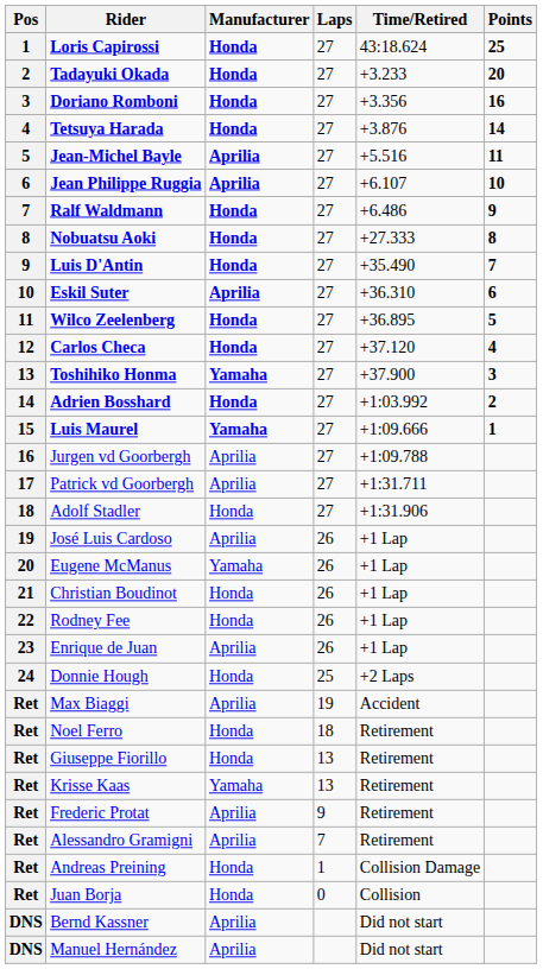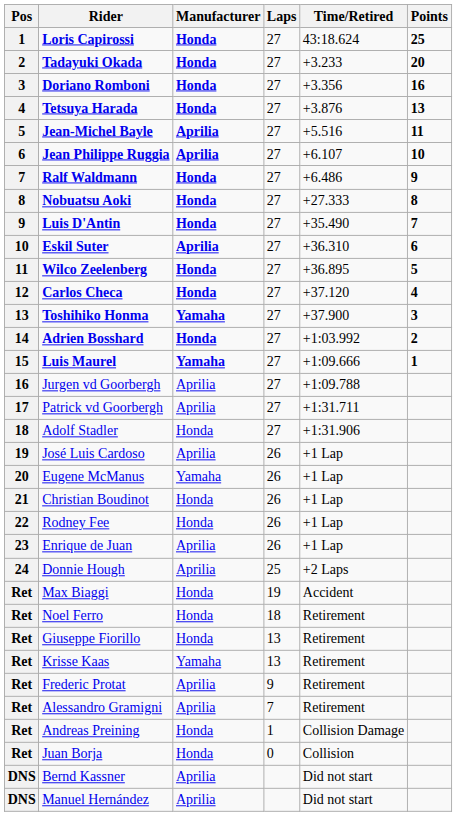 <table class="wikitable" style="font-size: 95%;">
 <tr>
 <th>Pos</th>
 <th>Rider</th>
 <th>Manufacturer</th>
 <th>Laps</th>
 <th>Time/Retired</th>
 <th>Points</th>
 </tr>
 <tr>
 <th>1</th>
 <td> <strong><a href='#'>Loris Capirossi</a></strong></td>
 <td><strong><a href='#'>Honda</a></strong></td>
 <td>27</td>
 <td>43:18.624</td>
 <td><strong>25</strong></td>
 </tr>
 <tr>
 <th>2</th>
 <td> <strong><a href='#'>Tadayuki Okada</a></strong></td>
 <td><strong><a href='#'>Honda</a></strong></td>
 <td>27</td>
 <td>+3.233</td>
 <td><strong>20</strong></td>
 </tr>
 <tr>
 <th>3</th>
 <td> <strong><a href='#'>Doriano Romboni</a></strong></td>
 <td><strong><a href='#'>Honda</a></strong></td>
 <td>27</td>
 <td>+3.356</td>
 <td><strong>16</strong></td>
 </tr>
 <tr>
 <th>4</th>
 <td> <strong><a href='#'>Tetsuya Harada</a></strong></td>
 <td><strong><a href='#'>Honda</a></strong></td>
 <td>27</td>
 <td>+3.876</td>
-<td><strong>14</strong></td>
+<td><strong>13</strong></td>
 </tr>
 <tr>
 <th>5</th>
 <td> <strong><a href='#'>Jean-Michel Bayle</a></strong></td>
 <td><strong><a href='#'>Aprilia</a></strong></td>
 <td>27</td>
 <td>+5.516</td>
 <td><strong>11</strong></td>
 </tr>
 <tr>
 <th>6</th>
 <td> <strong><a href='#'>Jean Philippe Ruggia</a></strong></td>
 <td><strong><a href='#'>Aprilia</a></strong></td>
 <td>27</td>
 <td>+6.107</td>
 <td><strong>10</strong></td>
 </tr>
 <tr>
 <th>7</th>
 <td> <strong><a href='#'>Ralf Waldmann</a></strong></td>
 <td><strong><a href='#'>Honda</a></strong></td>
 <td>27</td>
 <td>+6.486</td>
 <td><strong>9</strong></td>
 </tr>
 <tr>
 <th>8</th>
 <td> <strong><a href='#'>Nobuatsu Aoki</a></strong></td>
 <td><strong><a href='#'>Honda</a></strong></td>
 <td>27</td>
 <td>+27.333</td>
 <td><strong>8</strong></td>
 </tr>
 <tr>
 <th>9</th>
 <td> <strong><a href='#'>Luis D'Antin</a></strong></td>
 <td><strong><a href='#'>Honda</a></strong></td>
 <td>27</td>
 <td>+35.490</td>
 <td><strong>7</strong></td>
 </tr>
 <tr>
 <th>10</th>
 <td> <strong><a href='#'>Eskil Suter</a></strong></td>
 <td><strong><a href='#'>Aprilia</a></strong></td>
 <td>27</td>
 <td>+36.310</td>
 <td><strong>6</strong></td>
 </tr>
 <tr>
 <th>11</th>
 <td> <strong><a href='#'>Wilco Zeelenberg</a></strong></td>
 <td><strong><a href='#'>Honda</a></strong></td>
 <td>27</td>
 <td>+36.895</td>
 <td><strong>5</strong></td>
 </tr>
 <tr>
 <th>12</th>
 <td> <strong><a href='#'>Carlos Checa</a></strong></td>
 <td><strong><a href='#'>Honda</a></strong></td>
 <td>27</td>
 <td>+37.120</td>
 <td><strong>4</strong></td>
 </tr>
 <tr>
 <th>13</th>
 <td> <strong><a href='#'>Toshihiko Honma</a></strong></td>
 <td><strong><a href='#'>Yamaha</a></strong></td>
 <td>27</td>
 <td>+37.900</td>
 <td><strong>3</strong></td>
 </tr>
 <tr>
 <th>14</th>
 <td> <strong><a href='#'>Adrien Bosshard</a></strong></td>
 <td><strong><a href='#'>Honda</a></strong></td>
 <td>27</td>
 <td>+1:03.992</td>
 <td><strong>2</strong></td>
 </tr>
 <tr>
 <th>15</th>
 <td> <strong><a href='#'>Luis Maurel</a></strong></td>
 <td><strong><a href='#'>Yamaha</a></strong></td>
 <td>27</td>
 <td>+1:09.666</td>
 <td><strong>1</strong></td>
 </tr>
 <tr>
 <th>16</th>
 <td> <a href='#'>Jurgen vd Goorbergh</a></td>
 <td><a href='#'>Aprilia</a></td>
 <td>27</td>
 <td>+1:09.788</td>
 <td></td>
 </tr>
 <tr>
 <th>17</th>
 <td> <a href='#'>Patrick vd Goorbergh</a></td>
 <td><a href='#'>Aprilia</a></td>
 <td>27</td>
 <td>+1:31.711</td>
 <td></td>
 </tr>
 <tr>
 <th>18</th>
 <td> <a href='#'>Adolf Stadler</a></td>
 <td><a href='#'>Honda</a></td>
 <td>27</td>
 <td>+1:31.906</td>
 <td></td>
 </tr>
 <tr>
 <th>19</th>
 <td> <a href='#'>José Luis Cardoso</a></td>
 <td><a href='#'>Aprilia</a></td>
 <td>26</td>
 <td>+1 Lap</td>
 <td></td>
 </tr>
 <tr>
 <th>20</th>
 <td> <a href='#'>Eugene McManus</a></td>
 <td><a href='#'>Yamaha</a></td>
 <td>26</td>
 <td>+1 Lap</td>
 <td></td>
 </tr>
 <tr>
 <th>21</th>
 <td> <a href='#'>Christian Boudinot</a></td>
 <td><a href='#'>Honda</a></td>
 <td>26</td>
 <td>+1 Lap</td>
 <td></td>
 </tr>
 <tr>
 <th>22</th>
 <td> <a href='#'>Rodney Fee</a></td>
 <td><a href='#'>Honda</a></td>
 <td>26</td>
 <td>+1 Lap</td>
 <td></td>
 </tr>
 <tr>
 <th>23</th>
 <td> <a href='#'>Enrique de Juan</a></td>
 <td><a href='#'>Aprilia</a></td>
 <td>26</td>
 <td>+1 Lap</td>
 <td></td>
 </tr>
 <tr>
 <th>24</th>
 <td> <a href='#'>Donnie Hough</a></td>
-<td><a href='#'>Honda</a></td>
+<td><a href='#'>Aprilia</a></td>
 <td>25</td>
 <td>+2 Laps</td>
 <td></td>
 </tr>
 <tr>
 <th>Ret</th>
 <td> <a href='#'>Max Biaggi</a></td>
-<td><a href='#'>Aprilia</a></td>
+<td><a href='#'>Honda</a></td>
 <td>19</td>
 <td>Accident</td>
 <td></td>
 </tr>
 <tr>
 <th>Ret</th>
 <td> <a href='#'>Noel Ferro</a></td>
 <td><a href='#'>Honda</a></td>
 <td>18</td>
 <td>Retirement</td>
 <td></td>
 </tr>
 <tr>
 <th>Ret</th>
 <td> <a href='#'>Giuseppe Fiorillo</a></td>
 <td><a href='#'>Honda</a></td>
 <td>13</td>
 <td>Retirement</td>
 <td></td>
 </tr>
 <tr>
 <th>Ret</th>
 <td> <a href='#'>Krisse Kaas</a></td>
 <td><a href='#'>Yamaha</a></td>
 <td>13</td>
 <td>Retirement</td>
 <td></td>
 </tr>
 <tr>
 <th>Ret</th>
 <td> <a href='#'>Frederic Protat</a></td>
 <td><a href='#'>Aprilia</a></td>
 <td>9</td>
 <td>Retirement</td>
 <td></td>
 </tr>
 <tr>
 <th>Ret</th>
 <td> <a href='#'>Alessandro Gramigni</a></td>
 <td><a href='#'>Aprilia</a></td>
 <td>7</td>
 <td>Retirement</td>
 <td></td>
 </tr>
 <tr>
 <th>Ret</th>
 <td> <a href='#'>Andreas Preining</a></td>
 <td><a href='#'>Honda</a></td>
 <td>1</td>
 <td>Collision Damage</td>
 <td></td>
 </tr>
 <tr>
 <th>Ret</th>
 <td> <a href='#'>Juan Borja</a></td>
 <td><a href='#'>Honda</a></td>
 <td>0</td>
 <td>Collision</td>
 <td></td>
 </tr>
 <tr>
 <th>DNS</th>
 <td> <a href='#'>Bernd Kassner</a></td>
 <td><a href='#'>Aprilia</a></td>
 <td></td>
 <td>Did not start</td>
 <td></td>
 </tr>
 <tr>
 <th>DNS</th>
 <td> <a href='#'>Manuel Hernández</a></td>
 <td><a href='#'>Aprilia</a></td>
 <td></td>
 <td>Did not start</td>
 <td></td>
 </tr>
 </table>
